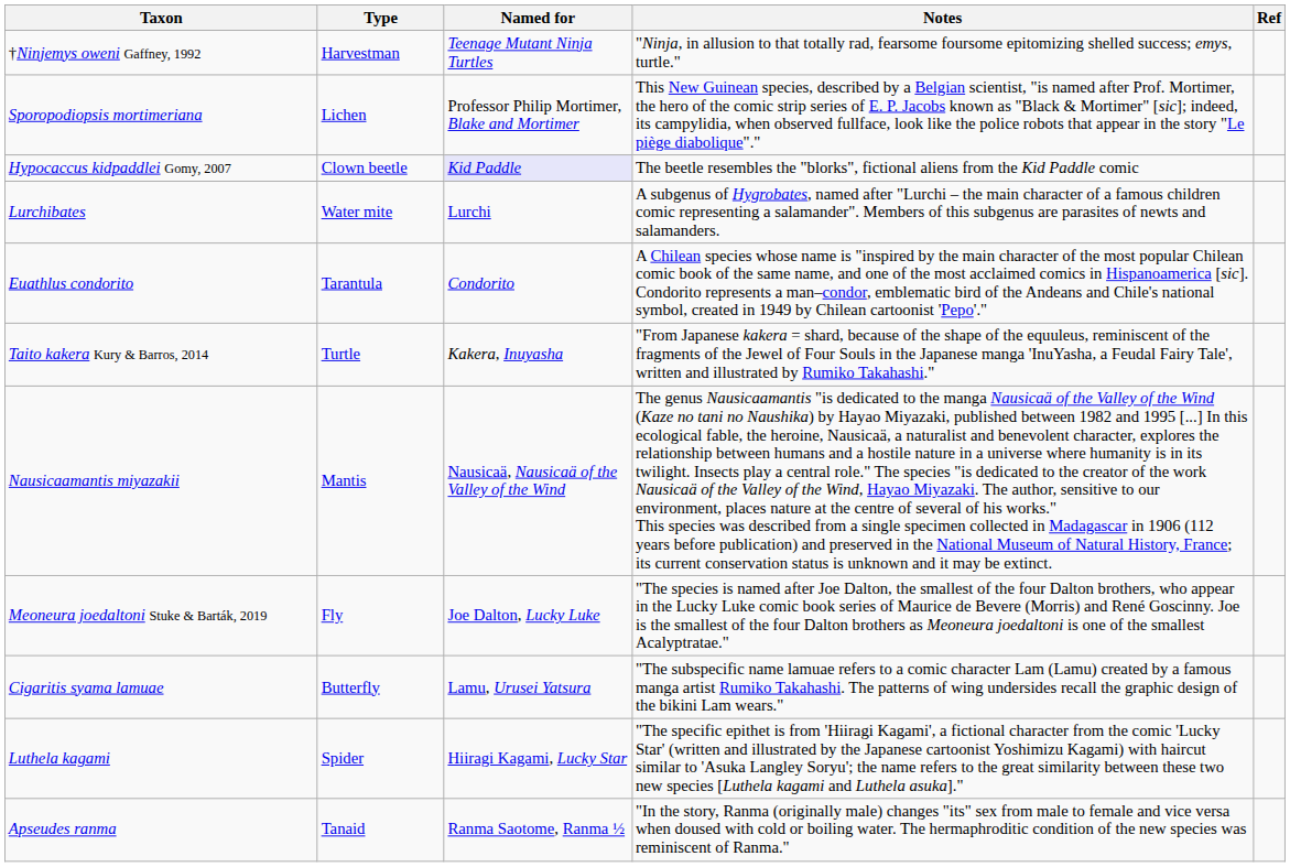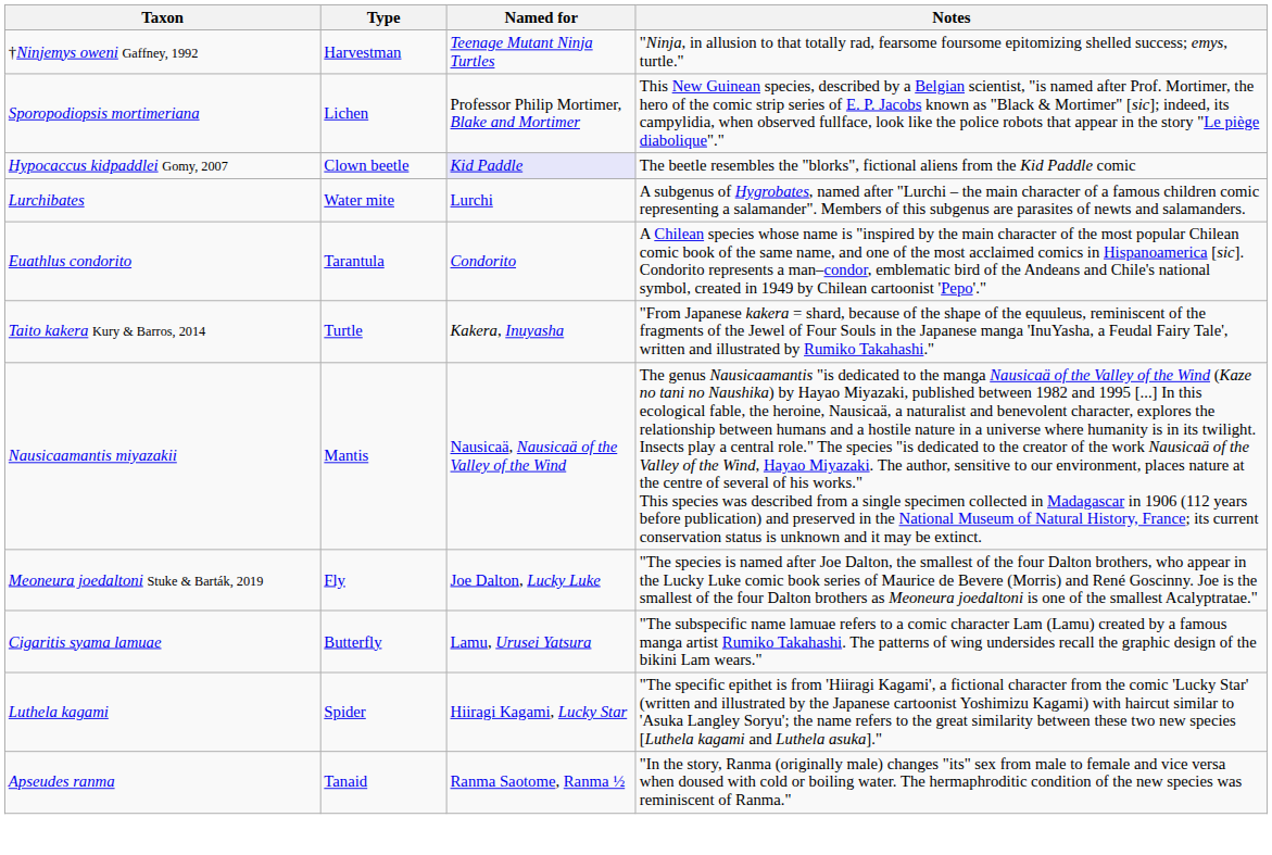 <table class="wikitable sortable" width="100%">
 <tr>
 <th style="width:25%;">Taxon</th>
 <th style="width:10%;">Type</th>
 <th style="width:15%;">Named for</th>
 <th style="width:50%;">Notes</th>
-<th class="unsortable">Ref</th>
 </tr>
 <tr>
 <td>†<em><a href='#'>Ninjemys oweni</a></em> <small>Gaffney, 1992</small></td>
 <td><a href='#'>Harvestman</a></td>
 <td><em><a href='#'>Teenage Mutant Ninja Turtles</a></em></td>
 <td>"<em>Ninja</em>, in allusion to that totally rad, fearsome foursome epitomizing shelled success; <em>emys</em>, turtle."</td>
-<td></td>
 </tr>
 <tr>
 <td><em><a href='#'>Sporopodiopsis mortimeriana</a></em> </td>
 <td><a href='#'>Lichen</a></td>
 <td>Professor Philip Mortimer, <em><a href='#'>Blake and Mortimer</a></em></td>
 <td>This <a href='#'>New Guinean</a> species, described by a <a href='#'>Belgian</a> scientist, "is named after Prof. Mortimer, the hero of the comic strip series of <a href='#'>E. P. Jacobs</a> known as "Black & Mortimer" [<em>sic</em>]; indeed, its campylidia, when observed fullface, look like the police robots that appear in the story "<a href='#'>Le piège diabolique</a>"."</td>
-<td></td>
 </tr>
 <tr>
 <td><em><a href='#'>Hypocaccus kidpaddlei</a></em> <small>Gomy, 2007</small></td>
 <td><a href='#'>Clown beetle</a></td>
 <td style="background: lavender;"><em><a href='#'>Kid Paddle</a></em></td>
 <td>The beetle resembles the "blorks", fictional aliens from the <em>Kid Paddle</em> comic</td>
-<td></td>
 </tr>
 <tr>
 <td><em><a href='#'>Lurchibates</a></em> </td>
 <td><a href='#'>Water mite</a></td>
 <td><a href='#'>Lurchi</a></td>
 <td>A subgenus of <em><a href='#'>Hygrobates</a></em>, named after "Lurchi – the main character of a famous children comic representing a salamander". Members of this subgenus are parasites of newts and salamanders.</td>
-<td></td>
 </tr>
 <tr>
 <td><em><a href='#'>Euathlus condorito</a></em> </td>
 <td><a href='#'>Tarantula</a></td>
 <td><em><a href='#'>Condorito</a></em></td>
 <td>A <a href='#'>Chilean</a> species whose name is "inspired by the main character of the most popular Chilean comic book of the same name, and one of the most acclaimed comics in <a href='#'>Hispanoamerica</a> [<em>sic</em>]. Condorito represents a man–<a href='#'>condor</a>, emblematic bird of the Andeans and Chile's national symbol, created in 1949 by Chilean cartoonist '<a href='#'>Pepo</a>'."</td>
-<td></td>
 </tr>
 <tr>
 <td><em><a href='#'>Taito kakera</a></em> <small>Kury & Barros, 2014</small></td>
 <td><a href='#'>Turtle</a></td>
 <td><em>Kakera</em>, <em><a href='#'>Inuyasha</a></em></td>
 <td>"From Japanese <em>kakera</em> = shard, because of the shape of the equuleus, reminiscent of the fragments of the Jewel of Four Souls in the Japanese manga 'InuYasha, a Feudal Fairy Tale', written and illustrated by <a href='#'>Rumiko Takahashi</a>."</td>
-<td></td>
 </tr>
 <tr>
 <td><em><a href='#'>Nausicaamantis miyazakii</a></em> </td>
 <td><a href='#'>Mantis</a></td>
 <td><a href='#'>Nausicaä</a>, <em><a href='#'>Nausicaä of the Valley of the Wind</a></em></td>
 <td>The genus <em>Nausicaamantis</em> "is dedicated to the manga <em><a href='#'>Nausicaä of the Valley of the Wind</a></em> (<em>Kaze no tani no Naushika</em>) by Hayao Miyazaki, published between 1982 and 1995 [...] In this ecological fable, the heroine, Nausicaä, a naturalist and benevolent character, explores the relationship between humans and a hostile nature in a universe where humanity is in its twilight. Insects play a central role." The species "is dedicated to the creator of the work <em>Nausicaä of the Valley of the Wind</em>, <a href='#'>Hayao Miyazaki</a>. The author, sensitive to our environment, places nature at the centre of several of his works." <br>This species was described from a single specimen collected in <a href='#'>Madagascar</a> in 1906 (112 years before publication) and preserved in the <a href='#'>National Museum of Natural History, France</a>; its current conservation status is unknown and it may be extinct.</td>
-<td></td>
 </tr>
 <tr>
 <td><em><a href='#'>Meoneura joedaltoni</a></em> <small>Stuke & Barták, 2019</small></td>
 <td><a href='#'>Fly</a></td>
 <td><a href='#'>Joe Dalton</a>, <em><a href='#'>Lucky Luke</a></em></td>
 <td>"The species is named after Joe Dalton, the smallest of the four Dalton brothers, who appear in the Lucky Luke comic book series of Maurice de Bevere (Morris) and René Goscinny. Joe is the smallest of the four Dalton brothers as <em>Meoneura joedaltoni</em> is one of the smallest Acalyptratae."</td>
-<td></td>
 </tr>
 <tr>
 <td><em><a href='#'>Cigaritis syama lamuae</a></em> </td>
 <td><a href='#'>Butterfly</a></td>
 <td><a href='#'>Lamu</a>, <em><a href='#'>Urusei Yatsura</a></em></td>
 <td>"The subspecific name lamuae refers to a comic character Lam (Lamu) created by a famous manga artist <a href='#'>Rumiko Takahashi</a>. The patterns of wing undersides recall the graphic design of the bikini Lam wears."</td>
-<td></td>
 </tr>
 <tr>
 <td><em><a href='#'>Luthela kagami</a></em> </td>
 <td><a href='#'>Spider</a></td>
 <td><a href='#'>Hiiragi Kagami</a>, <em><a href='#'>Lucky Star</a></em></td>
 <td>"The specific epithet is from 'Hiiragi Kagami', a fictional character from the comic 'Lucky Star' (written and illustrated by the Japanese cartoonist Yoshimizu Kagami) with haircut similar to 'Asuka Langley Soryu'; the name refers to the great similarity between these two new species [<em>Luthela kagami</em> and <em>Luthela asuka</em>]."</td>
-<td></td>
 </tr>
 <tr>
 <td><em><a href='#'>Apseudes ranma</a></em> </td>
 <td><a href='#'>Tanaid</a></td>
 <td><a href='#'>Ranma Saotome</a>, <a href='#'>Ranma ½</a></td>
 <td>"In the story, Ranma (originally male) changes "its" sex from male to female and vice versa when doused with cold or boiling water. The hermaphroditic condition of the new species was reminiscent of Ranma."</td>
-<td></td>
 </tr>
 </table>
